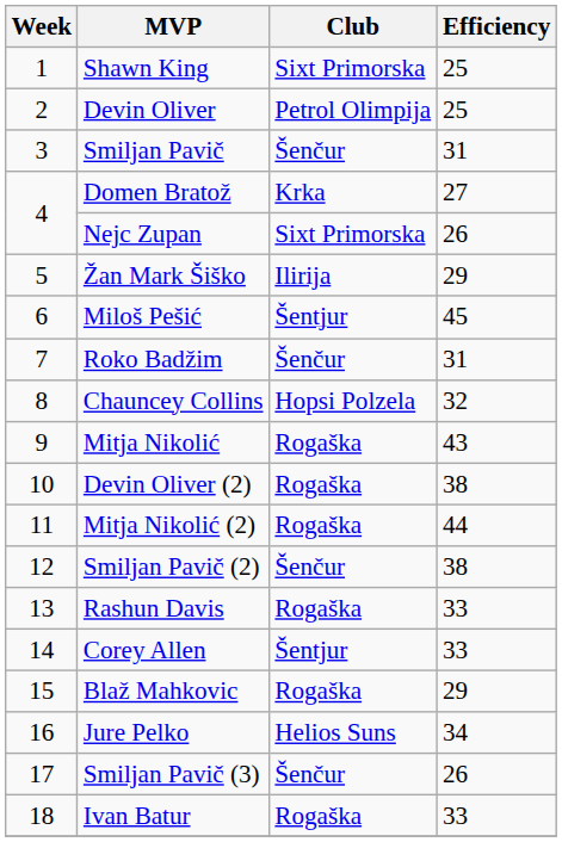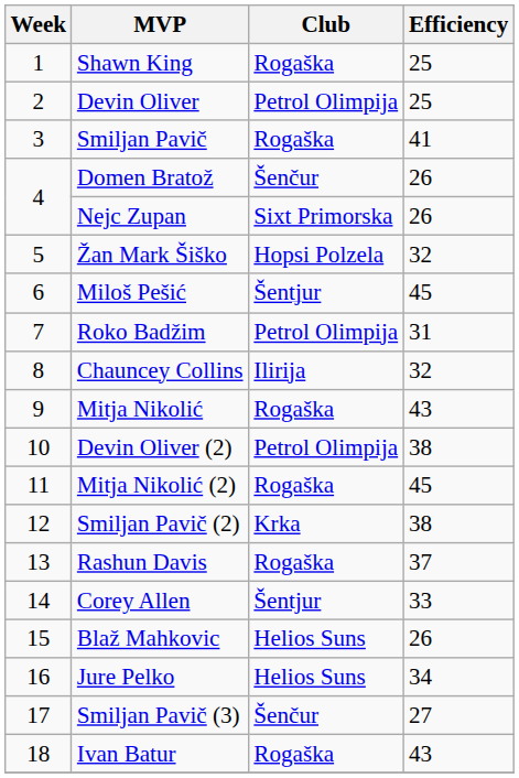 <table class="wikitable sortable" style="font-size:95%;">
 <tr>
 <th>Week</th>
 <th>MVP</th>
 <th>Club</th>
 <th>Efficiency</th>
 </tr>
 <tr>
 <td style="text-align:center;">1</td>
 <td> <a href='#'>Shawn King</a></td>
-<td><a href='#'>Sixt Primorska</a></td>
+<td><a href='#'>Rogaška</a></td>
 <td>25</td>
 </tr>
 <tr>
 <td style="text-align:center;">2</td>
 <td> <a href='#'>Devin Oliver</a></td>
 <td><a href='#'>Petrol Olimpija</a></td>
 <td>25</td>
 </tr>
 <tr>
 <td style="text-align:center;">3</td>
 <td> <a href='#'>Smiljan Pavič</a></td>
-<td><a href='#'>Šenčur</a></td>
-<td>31</td>
+<td><a href='#'>Rogaška</a></td>
+<td>41</td>
 </tr>
 <tr>
 <td rowspan="2" style="text-align:center;">4 </td>
 <td> <a href='#'>Domen Bratož</a></td>
-<td><a href='#'>Krka</a></td>
-<td>27</td>
+<td><a href='#'>Šenčur</a></td>
+<td>26</td>
 </tr>
 <tr>
 <td> <a href='#'>Nejc Zupan</a></td>
 <td><a href='#'>Sixt Primorska</a></td>
 <td>26</td>
 </tr>
 <tr>
 <td style="text-align:center;">5</td>
 <td> <a href='#'>Žan Mark Šiško</a></td>
-<td><a href='#'>Ilirija</a></td>
-<td>29</td>
+<td><a href='#'>Hopsi Polzela</a></td>
+<td>32</td>
 </tr>
 <tr>
 <td style="text-align:center;">6</td>
 <td> <a href='#'>Miloš Pešić</a></td>
 <td><a href='#'>Šentjur</a></td>
 <td>45</td>
 </tr>
 <tr>
 <td style="text-align:center;">7</td>
 <td> <a href='#'>Roko Badžim</a></td>
-<td><a href='#'>Šenčur</a></td>
+<td><a href='#'>Petrol Olimpija</a></td>
 <td>31</td>
 </tr>
 <tr>
 <td style="text-align:center;">8</td>
 <td> <a href='#'>Chauncey Collins</a></td>
-<td><a href='#'>Hopsi Polzela</a></td>
+<td><a href='#'>Ilirija</a></td>
 <td>32</td>
 </tr>
 <tr>
 <td style="text-align:center;">9</td>
 <td> <a href='#'>Mitja Nikolić</a></td>
 <td><a href='#'>Rogaška</a></td>
 <td>43</td>
 </tr>
 <tr>
 <td style="text-align:center;">10</td>
 <td> <a href='#'>Devin Oliver</a> (2)</td>
-<td><a href='#'>Rogaška</a></td>
+<td><a href='#'>Petrol Olimpija</a></td>
 <td>38</td>
 </tr>
 <tr>
 <td style="text-align:center;">11</td>
 <td> <a href='#'>Mitja Nikolić</a> (2)</td>
 <td><a href='#'>Rogaška</a></td>
-<td>44</td>
+<td>45</td>
 </tr>
 <tr>
 <td style="text-align:center;">12</td>
 <td> <a href='#'>Smiljan Pavič</a> (2)</td>
-<td><a href='#'>Šenčur</a></td>
+<td><a href='#'>Krka</a></td>
 <td>38</td>
 </tr>
 <tr>
 <td style="text-align:center;">13</td>
 <td> <a href='#'>Rashun Davis</a></td>
 <td><a href='#'>Rogaška</a></td>
-<td>33</td>
+<td>37</td>
 </tr>
 <tr>
 <td style="text-align:center;">14</td>
 <td> <a href='#'>Corey Allen</a></td>
 <td><a href='#'>Šentjur</a></td>
 <td>33</td>
 </tr>
 <tr>
 <td style="text-align:center;">15</td>
 <td> <a href='#'>Blaž Mahkovic</a></td>
-<td><a href='#'>Rogaška</a></td>
-<td>29</td>
+<td><a href='#'>Helios Suns</a></td>
+<td>26</td>
 </tr>
 <tr>
 <td style="text-align:center;">16</td>
 <td> <a href='#'>Jure Pelko</a></td>
 <td><a href='#'>Helios Suns</a></td>
 <td>34</td>
 </tr>
 <tr>
 <td style="text-align:center;">17</td>
 <td> <a href='#'>Smiljan Pavič</a> (3)</td>
 <td><a href='#'>Šenčur</a></td>
-<td>26</td>
+<td>27</td>
 </tr>
 <tr>
 <td style="text-align:center;">18</td>
 <td> <a href='#'>Ivan Batur</a></td>
 <td><a href='#'>Rogaška</a></td>
-<td>33</td>
+<td>43</td>
 </tr>
 <tr>
 </tr>
 </table>
